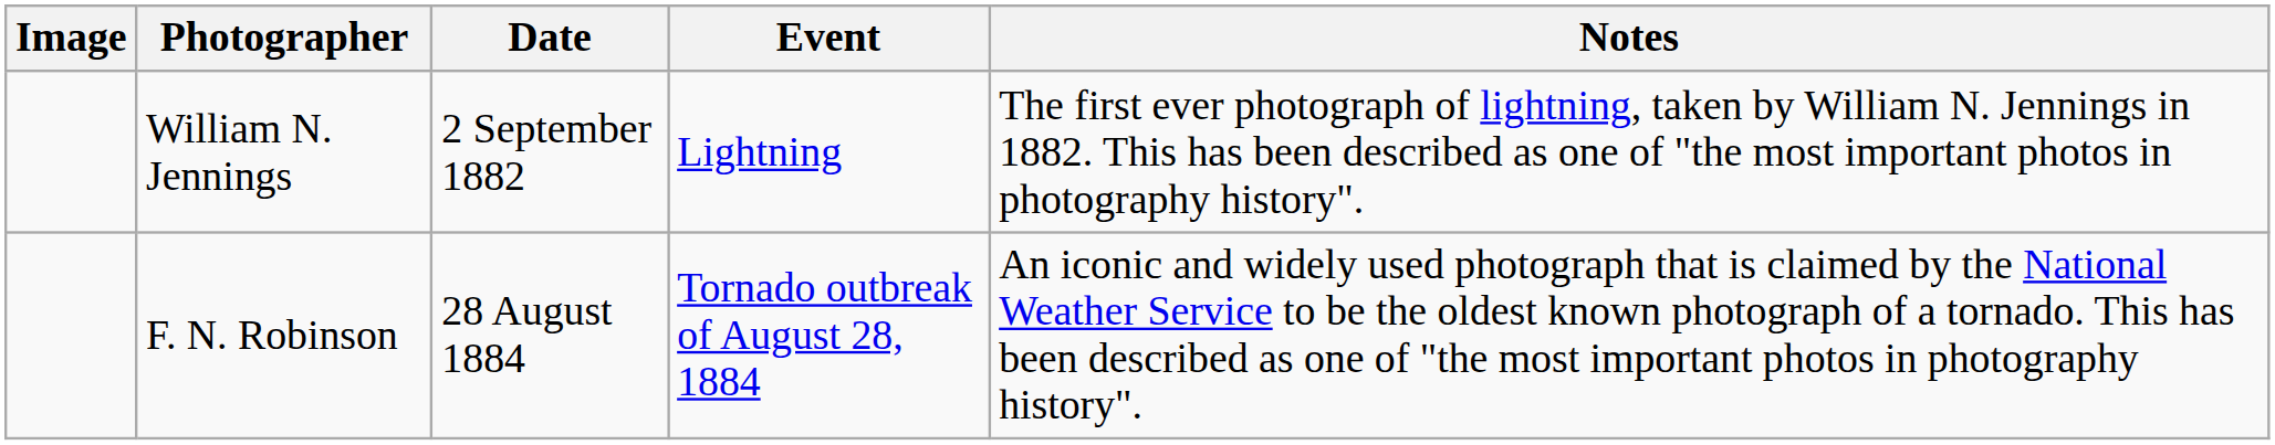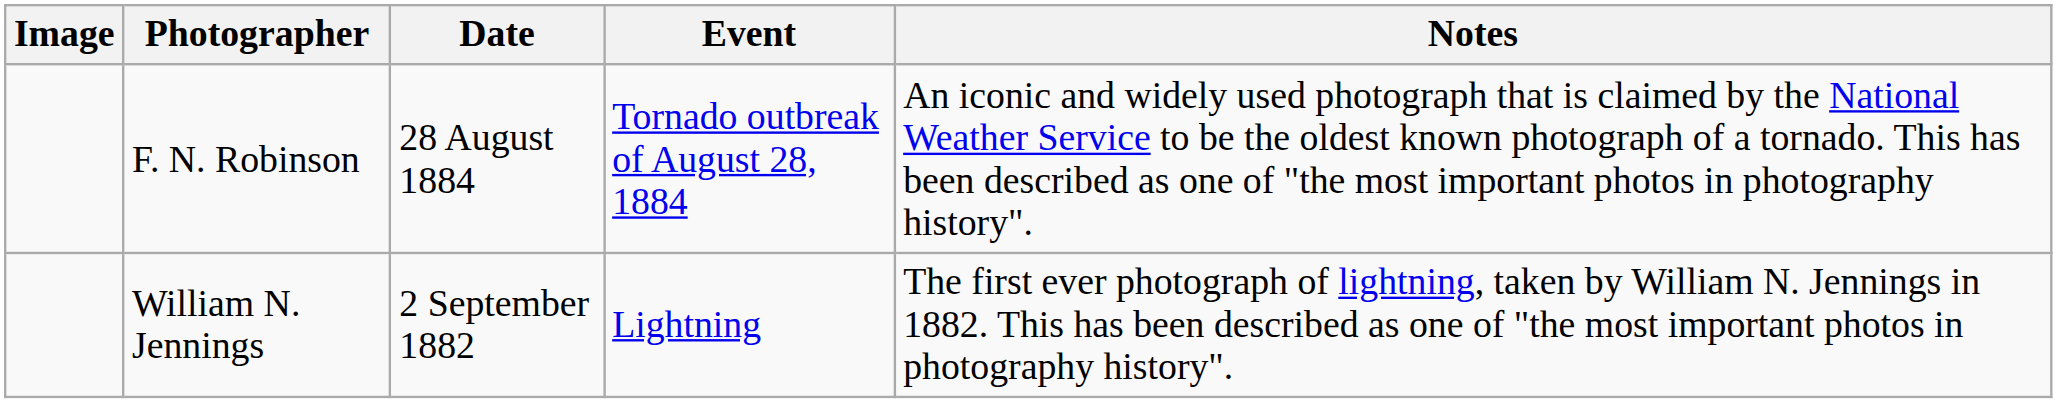 <table class="wikitable">
 <tr>
 <th>Image</th>
 <th>Photographer</th>
 <th>Date</th>
 <th>Event</th>
 <th>Notes</th>
 </tr>
 <tr>
 <td></td>
+<td>F. N. Robinson</td>
+<td>28 August 1884</td>
+<td><a href='#'>Tornado outbreak of August 28, 1884</a></td>
+<td>An iconic and widely used photograph that is claimed by the <a href='#'>National Weather Service</a> to be the oldest known photograph of a tornado. This has been described as one of "the most important photos in photography history".</td>
+</tr>
+<tr>
+<td></td>
 <td>William N. Jennings</td>
 <td>2 September 1882</td>
 <td><a href='#'>Lightning</a></td>
 <td>The first ever photograph of <a href='#'>lightning</a>, taken by William N. Jennings in 1882. This has been described as one of "the most important photos in photography history".</td>
 </tr>
-<tr>
-<td></td>
-<td>F. N. Robinson</td>
-<td>28 August 1884</td>
-<td><a href='#'>Tornado outbreak of August 28, 1884</a></td>
-<td>An iconic and widely used photograph that is claimed by the <a href='#'>National Weather Service</a> to be the oldest known photograph of a tornado. This has been described as one of "the most important photos in photography history".</td>
-</tr>
 </table>
